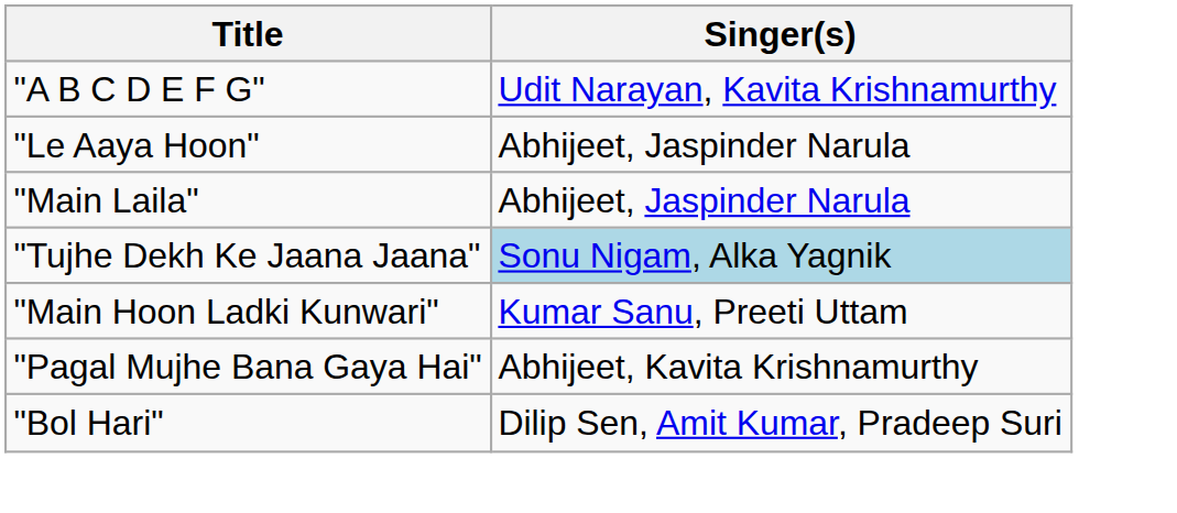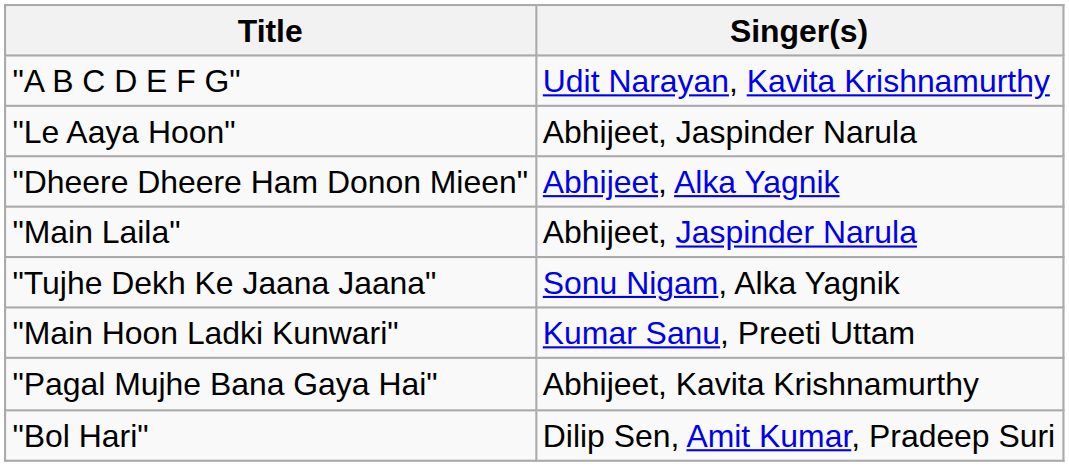 <table class="wikitable sortable" style="font-size:95%;">
 <tr>
 <th>Title</th>
 <th>Singer(s)</th>
 </tr>
 <tr>
 <td>"A B C D E F G"</td>
 <td><a href='#'>Udit Narayan</a>, <a href='#'>Kavita Krishnamurthy</a></td>
 </tr>
 <tr>
 <td>"Le Aaya Hoon"</td>
 <td>Abhijeet, Jaspinder Narula</td>
 </tr>
 <tr>
+<td>"Dheere Dheere Ham Donon Mieen"</td>
+<td><a href='#'>Abhijeet</a>, <a href='#'>Alka Yagnik</a></td>
+</tr>
+<tr>
 <td>"Main Laila"</td>
 <td>Abhijeet, <a href='#'>Jaspinder Narula</a></td>
 </tr>
 <tr>
 <td>"Tujhe Dekh Ke Jaana Jaana"</td>
-<td style="background: lightblue;"><a href='#'>Sonu Nigam</a>, Alka Yagnik</td>
+<td><a href='#'>Sonu Nigam</a>, Alka Yagnik</td>
 </tr>
 <tr>
 <td>"Main Hoon Ladki Kunwari"</td>
 <td><a href='#'>Kumar Sanu</a>, Preeti Uttam</td>
 </tr>
 <tr>
 <td>"Pagal Mujhe Bana Gaya Hai"</td>
 <td>Abhijeet, Kavita Krishnamurthy</td>
 </tr>
 <tr>
 <td>"Bol Hari"</td>
 <td>Dilip Sen, <a href='#'>Amit Kumar</a>, Pradeep Suri</td>
 </tr>
 </table>
